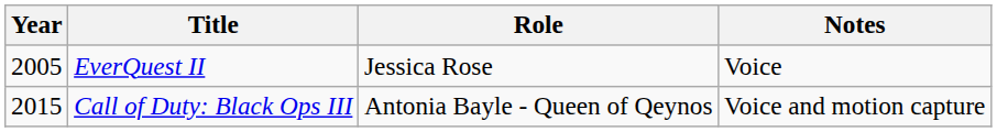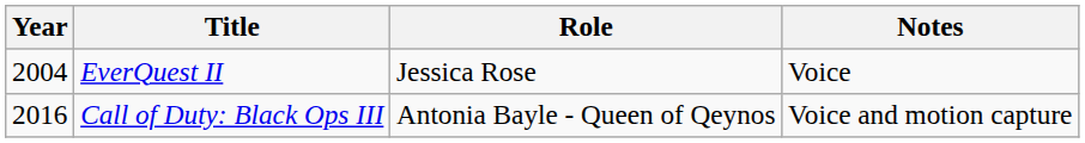 <table class="wikitable sortable">
 <tr>
 <th>Year</th>
 <th>Title</th>
 <th>Role</th>
 <th>Notes</th>
 </tr>
 <tr>
-<td>2005</td>
+<td>2004</td>
 <td><em><a href='#'>EverQuest II</a></em></td>
 <td>Jessica Rose</td>
 <td>Voice</td>
 </tr>
 <tr>
-<td>2015</td>
+<td>2016</td>
 <td><em><a href='#'>Call of Duty: Black Ops III</a></em></td>
 <td>Antonia Bayle - Queen of Qeynos</td>
 <td>Voice and motion capture</td>
 </tr>
 </table>
